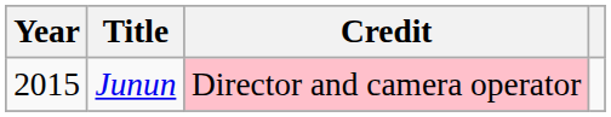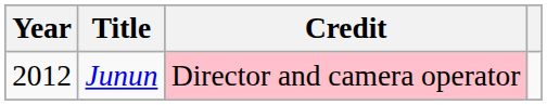 <table class="wikitable">
 <tr>
 <th>Year</th>
 <th>Title</th>
 <th>Credit</th>
 <th></th>
 </tr>
 <tr>
-<td>2015</td>
+<td>2012</td>
 <td><em><a href='#'>Junun</a></em></td>
 <td style="background: pink;">Director and camera operator</td>
 <td></td>
 </tr>
 </table>
